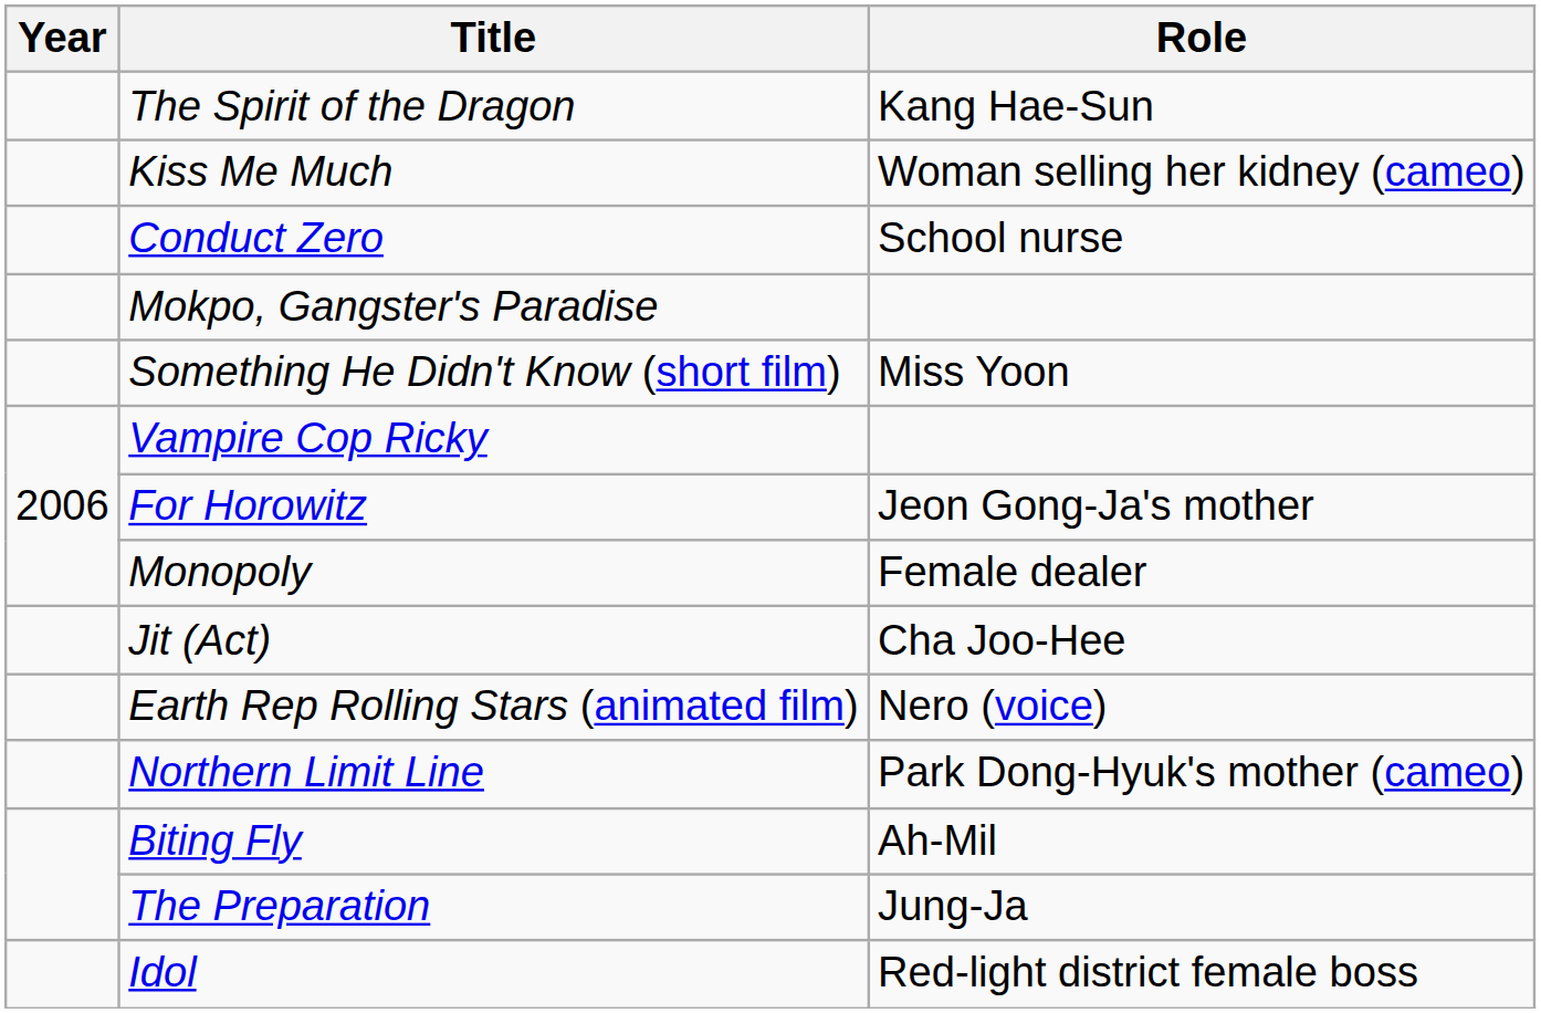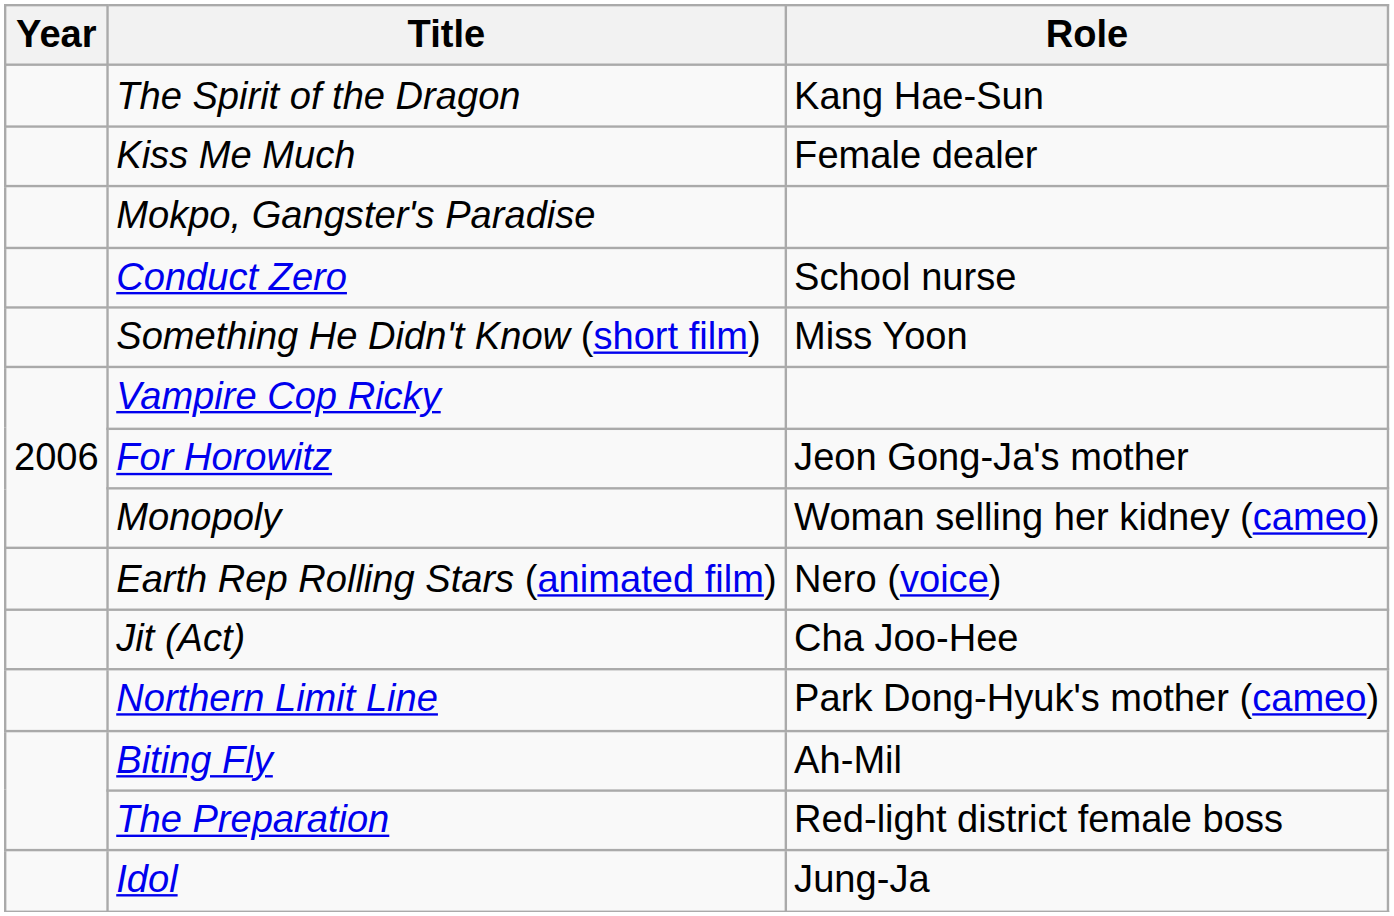 <table class="wikitable sortable">
 <tr>
 <th>Year</th>
 <th>Title</th>
 <th>Role</th>
 </tr>
 <tr>
 <td></td>
 <td><em>The Spirit of the Dragon</em></td>
 <td>Kang Hae-Sun</td>
 </tr>
 <tr>
 <td></td>
 <td><em>Kiss Me Much</em></td>
-<td>Woman selling her kidney  (<a href='#'>cameo</a>)</td>
+<td>Female dealer</td>
+</tr>
+<tr>
+<td></td>
+<td><em>Mokpo, Gangster's Paradise</em></td>
+<td></td>
 </tr>
 <tr>
 <td></td>
 <td><em><a href='#'>Conduct Zero</a></em></td>
 <td>School nurse</td>
-</tr>
-<tr>
-<td></td>
-<td><em>Mokpo, Gangster's Paradise</em></td>
-<td></td>
 </tr>
 <tr>
 <td></td>
 <td><em>Something He Didn't Know</em> (<a href='#'>short film</a>)</td>
 <td>Miss Yoon</td>
 </tr>
 <tr>
 <td rowspan="3">2006</td>
 <td><em><a href='#'>Vampire Cop Ricky</a></em></td>
 <td></td>
 </tr>
 <tr>
 <td><em><a href='#'>For Horowitz</a></em></td>
 <td>Jeon Gong-Ja's mother</td>
 </tr>
 <tr>
 <td><em>Monopoly</em></td>
-<td>Female dealer</td>
+<td>Woman selling her kidney  (<a href='#'>cameo</a>)</td>
+</tr>
+<tr>
+<td></td>
+<td><em>Earth Rep Rolling Stars</em> (<a href='#'>animated film</a>)</td>
+<td>Nero (<a href='#'>voice</a>)</td>
 </tr>
 <tr>
 <td></td>
 <td><em>Jit (Act)</em> </td>
 <td>Cha Joo-Hee</td>
-</tr>
-<tr>
-<td></td>
-<td><em>Earth Rep Rolling Stars</em> (<a href='#'>animated film</a>)</td>
-<td>Nero (<a href='#'>voice</a>)</td>
 </tr>
 <tr>
 <td></td>
 <td><em><a href='#'>Northern Limit Line</a></em></td>
 <td>Park Dong-Hyuk's mother (<a href='#'>cameo</a>)</td>
 </tr>
 <tr>
 <td rowspan="2"></td>
 <td><em><a href='#'>Biting Fly</a></em></td>
 <td>Ah-Mil</td>
 </tr>
 <tr>
 <td><em><a href='#'>The Preparation</a></em></td>
-<td>Jung-Ja</td>
+<td>Red-light district female boss</td>
 </tr>
 <tr>
 <td rowspan="1"></td>
 <td><em><a href='#'>Idol</a></em></td>
-<td>Red-light district female boss</td>
+<td>Jung-Ja</td>
 </tr>
 <tr>
 </tr>
 </table>
